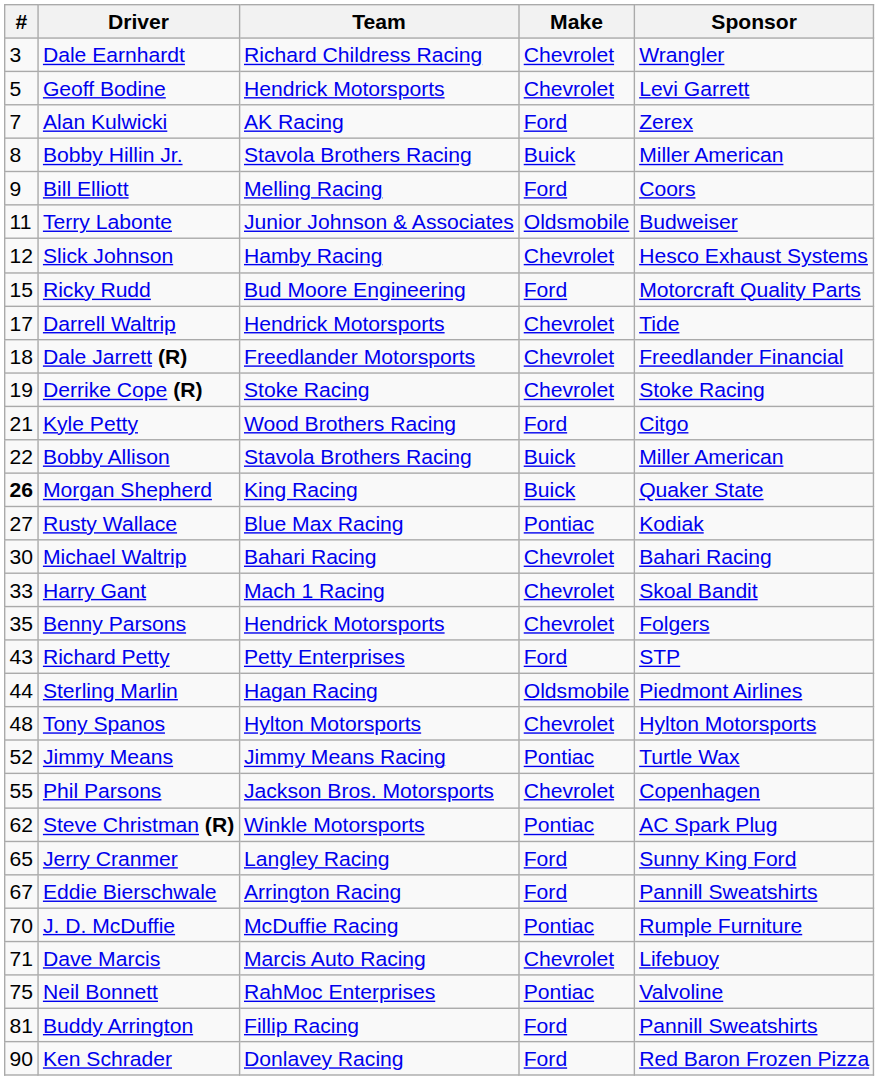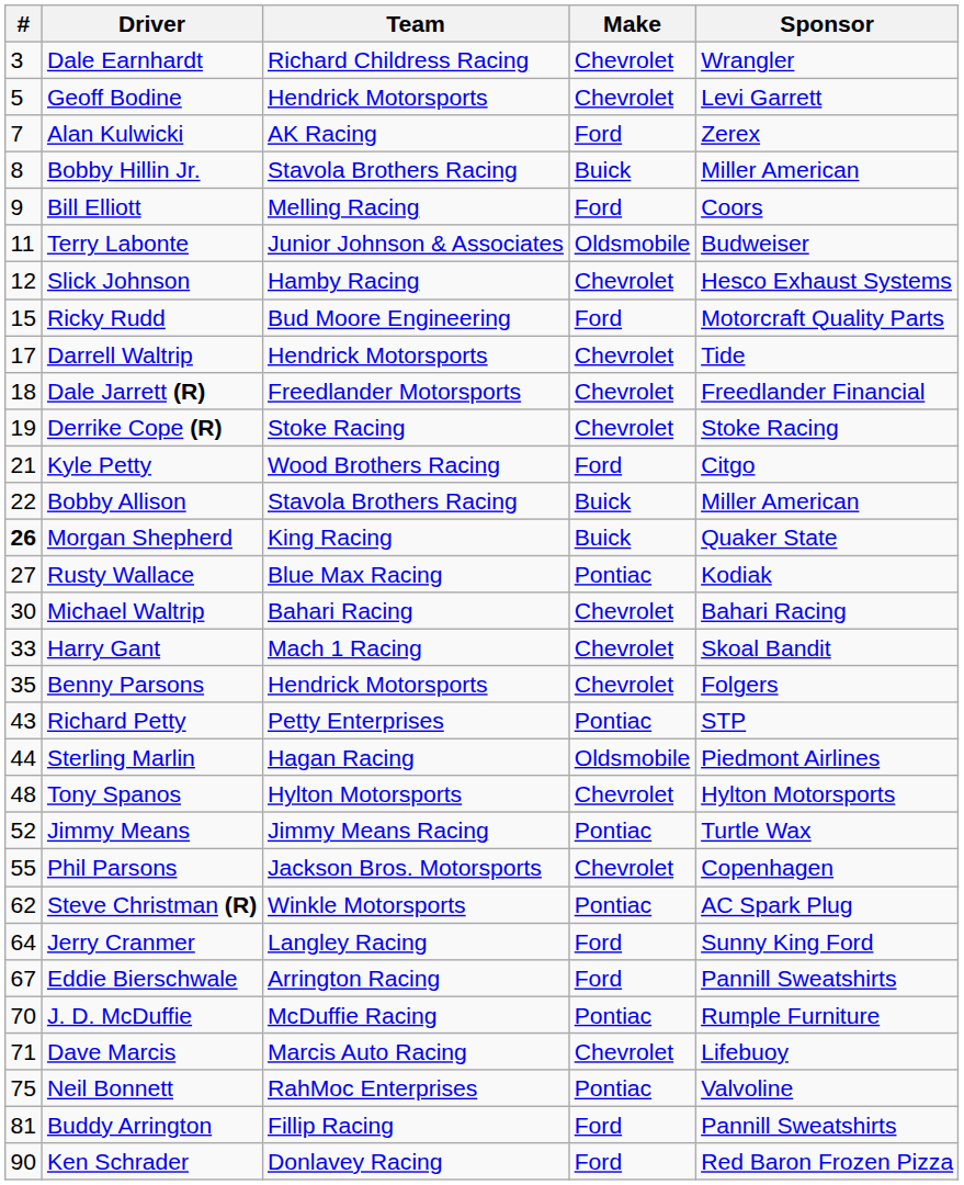 <table class="wikitable" style="font-size:95%">
 <tr>
 <th>#</th>
 <th>Driver</th>
 <th>Team</th>
 <th>Make</th>
 <th>Sponsor</th>
 </tr>
 <tr>
 <td>3</td>
 <td><a href='#'>Dale Earnhardt</a></td>
 <td><a href='#'>Richard Childress Racing</a></td>
 <td><a href='#'>Chevrolet</a></td>
 <td><a href='#'>Wrangler</a></td>
 </tr>
 <tr>
 <td>5</td>
 <td><a href='#'>Geoff Bodine</a></td>
 <td><a href='#'>Hendrick Motorsports</a></td>
 <td><a href='#'>Chevrolet</a></td>
 <td><a href='#'>Levi Garrett</a></td>
 </tr>
 <tr>
 <td>7</td>
 <td><a href='#'>Alan Kulwicki</a></td>
 <td><a href='#'>AK Racing</a></td>
 <td><a href='#'>Ford</a></td>
 <td><a href='#'>Zerex</a></td>
 </tr>
 <tr>
 <td>8</td>
 <td><a href='#'>Bobby Hillin Jr.</a></td>
 <td><a href='#'>Stavola Brothers Racing</a></td>
 <td><a href='#'>Buick</a></td>
 <td><a href='#'>Miller American</a></td>
 </tr>
 <tr>
 <td>9</td>
 <td><a href='#'>Bill Elliott</a></td>
 <td><a href='#'>Melling Racing</a></td>
 <td><a href='#'>Ford</a></td>
 <td><a href='#'>Coors</a></td>
 </tr>
 <tr>
 <td>11</td>
 <td><a href='#'>Terry Labonte</a></td>
 <td><a href='#'>Junior Johnson & Associates</a></td>
 <td><a href='#'>Oldsmobile</a></td>
 <td><a href='#'>Budweiser</a></td>
 </tr>
 <tr>
 <td>12</td>
 <td><a href='#'>Slick Johnson</a></td>
 <td><a href='#'>Hamby Racing</a></td>
 <td><a href='#'>Chevrolet</a></td>
 <td><a href='#'>Hesco Exhaust Systems</a></td>
 </tr>
 <tr>
 <td>15</td>
 <td><a href='#'>Ricky Rudd</a></td>
 <td><a href='#'>Bud Moore Engineering</a></td>
 <td><a href='#'>Ford</a></td>
 <td><a href='#'>Motorcraft Quality Parts</a></td>
 </tr>
 <tr>
 <td>17</td>
 <td><a href='#'>Darrell Waltrip</a></td>
 <td><a href='#'>Hendrick Motorsports</a></td>
 <td><a href='#'>Chevrolet</a></td>
 <td><a href='#'>Tide</a></td>
 </tr>
 <tr>
 <td>18</td>
 <td><a href='#'>Dale Jarrett</a> <strong>(R)</strong></td>
 <td><a href='#'>Freedlander Motorsports</a></td>
 <td><a href='#'>Chevrolet</a></td>
 <td><a href='#'>Freedlander Financial</a></td>
 </tr>
 <tr>
 <td>19</td>
 <td><a href='#'>Derrike Cope</a> <strong>(R)</strong></td>
 <td><a href='#'>Stoke Racing</a></td>
 <td><a href='#'>Chevrolet</a></td>
 <td><a href='#'>Stoke Racing</a></td>
 </tr>
 <tr>
 <td>21</td>
 <td><a href='#'>Kyle Petty</a></td>
 <td><a href='#'>Wood Brothers Racing</a></td>
 <td><a href='#'>Ford</a></td>
 <td><a href='#'>Citgo</a></td>
 </tr>
 <tr>
 <td>22</td>
 <td><a href='#'>Bobby Allison</a></td>
 <td><a href='#'>Stavola Brothers Racing</a></td>
 <td><a href='#'>Buick</a></td>
 <td><a href='#'>Miller American</a></td>
 </tr>
 <tr>
 <td><strong>26</strong></td>
 <td><a href='#'>Morgan Shepherd</a></td>
 <td><a href='#'>King Racing</a></td>
 <td><a href='#'>Buick</a></td>
 <td><a href='#'>Quaker State</a></td>
 </tr>
 <tr>
 <td>27</td>
 <td><a href='#'>Rusty Wallace</a></td>
 <td><a href='#'>Blue Max Racing</a></td>
 <td><a href='#'>Pontiac</a></td>
 <td><a href='#'>Kodiak</a></td>
 </tr>
 <tr>
 <td>30</td>
 <td><a href='#'>Michael Waltrip</a></td>
 <td><a href='#'>Bahari Racing</a></td>
 <td><a href='#'>Chevrolet</a></td>
 <td><a href='#'>Bahari Racing</a></td>
 </tr>
 <tr>
 <td>33</td>
 <td><a href='#'>Harry Gant</a></td>
 <td><a href='#'>Mach 1 Racing</a></td>
 <td><a href='#'>Chevrolet</a></td>
 <td><a href='#'>Skoal Bandit</a></td>
 </tr>
 <tr>
 <td>35</td>
 <td><a href='#'>Benny Parsons</a></td>
 <td><a href='#'>Hendrick Motorsports</a></td>
 <td><a href='#'>Chevrolet</a></td>
 <td><a href='#'>Folgers</a></td>
 </tr>
 <tr>
 <td>43</td>
 <td><a href='#'>Richard Petty</a></td>
 <td><a href='#'>Petty Enterprises</a></td>
-<td><a href='#'>Ford</a></td>
+<td><a href='#'>Pontiac</a></td>
 <td><a href='#'>STP</a></td>
 </tr>
 <tr>
 <td>44</td>
 <td><a href='#'>Sterling Marlin</a></td>
 <td><a href='#'>Hagan Racing</a></td>
 <td><a href='#'>Oldsmobile</a></td>
 <td><a href='#'>Piedmont Airlines</a></td>
 </tr>
 <tr>
 <td>48</td>
 <td><a href='#'>Tony Spanos</a></td>
 <td><a href='#'>Hylton Motorsports</a></td>
 <td><a href='#'>Chevrolet</a></td>
 <td><a href='#'>Hylton Motorsports</a></td>
 </tr>
 <tr>
 <td>52</td>
 <td><a href='#'>Jimmy Means</a></td>
 <td><a href='#'>Jimmy Means Racing</a></td>
 <td><a href='#'>Pontiac</a></td>
 <td><a href='#'>Turtle Wax</a></td>
 </tr>
 <tr>
 <td>55</td>
 <td><a href='#'>Phil Parsons</a></td>
 <td><a href='#'>Jackson Bros. Motorsports</a></td>
 <td><a href='#'>Chevrolet</a></td>
 <td><a href='#'>Copenhagen</a></td>
 </tr>
 <tr>
 <td>62</td>
 <td><a href='#'>Steve Christman</a> <strong>(R)</strong></td>
 <td><a href='#'>Winkle Motorsports</a></td>
 <td><a href='#'>Pontiac</a></td>
 <td><a href='#'>AC Spark Plug</a></td>
 </tr>
 <tr>
-<td>65</td>
+<td>64</td>
 <td><a href='#'>Jerry Cranmer</a></td>
 <td><a href='#'>Langley Racing</a></td>
 <td><a href='#'>Ford</a></td>
 <td><a href='#'>Sunny King Ford</a></td>
 </tr>
 <tr>
 <td>67</td>
 <td><a href='#'>Eddie Bierschwale</a></td>
 <td><a href='#'>Arrington Racing</a></td>
 <td><a href='#'>Ford</a></td>
 <td><a href='#'>Pannill Sweatshirts</a></td>
 </tr>
 <tr>
 <td>70</td>
 <td><a href='#'>J. D. McDuffie</a></td>
 <td><a href='#'>McDuffie Racing</a></td>
 <td><a href='#'>Pontiac</a></td>
 <td><a href='#'>Rumple Furniture</a></td>
 </tr>
 <tr>
 <td>71</td>
 <td><a href='#'>Dave Marcis</a></td>
 <td><a href='#'>Marcis Auto Racing</a></td>
 <td><a href='#'>Chevrolet</a></td>
 <td><a href='#'>Lifebuoy</a></td>
 </tr>
 <tr>
 <td>75</td>
 <td><a href='#'>Neil Bonnett</a></td>
 <td><a href='#'>RahMoc Enterprises</a></td>
 <td><a href='#'>Pontiac</a></td>
 <td><a href='#'>Valvoline</a></td>
 </tr>
 <tr>
 <td>81</td>
 <td><a href='#'>Buddy Arrington</a></td>
 <td><a href='#'>Fillip Racing</a></td>
 <td><a href='#'>Ford</a></td>
 <td><a href='#'>Pannill Sweatshirts</a></td>
 </tr>
 <tr>
 <td>90</td>
 <td><a href='#'>Ken Schrader</a></td>
 <td><a href='#'>Donlavey Racing</a></td>
 <td><a href='#'>Ford</a></td>
 <td><a href='#'>Red Baron Frozen Pizza</a></td>
 </tr>
 </table>
